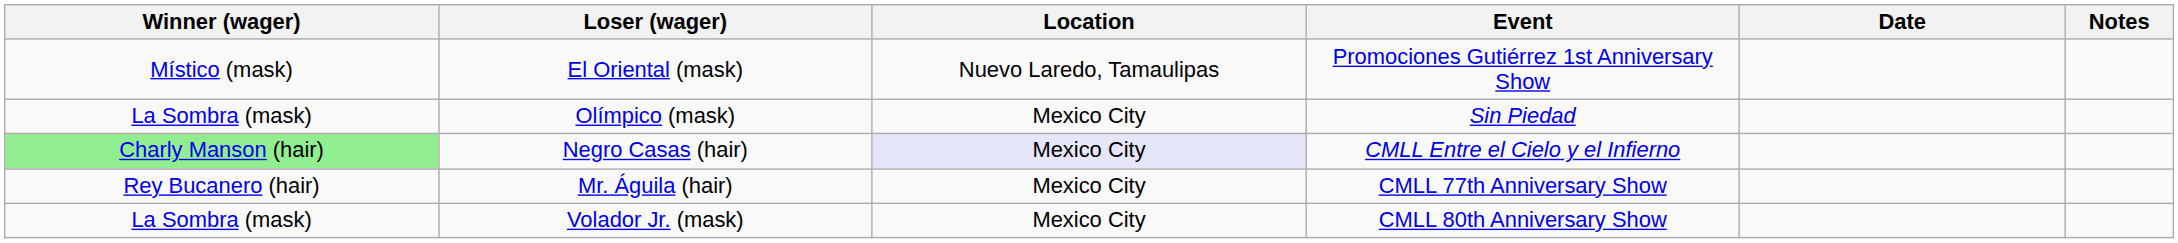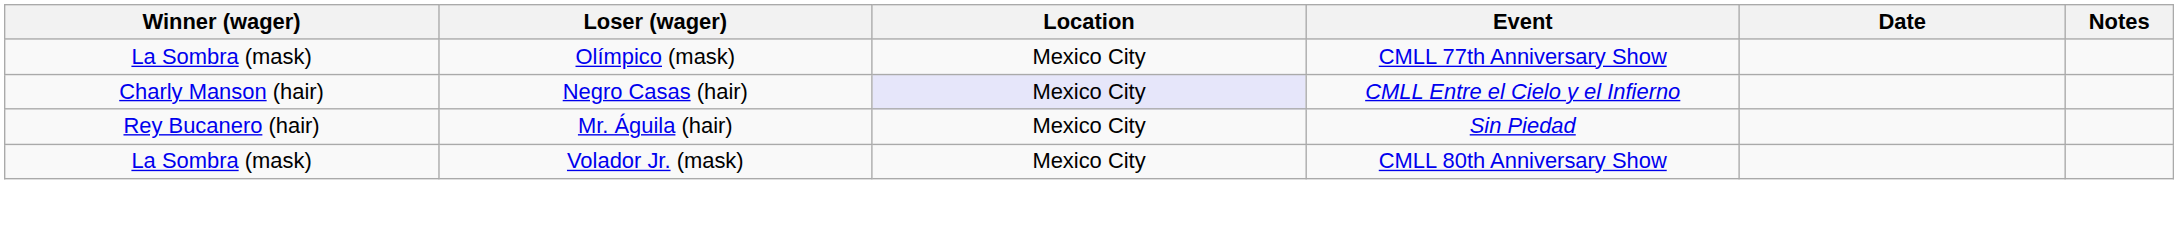 <table class="wikitable sortable" width=100%  style="text-align: center">
 <tr>
 <th width=20% scope="col">Winner (wager)</th>
 <th width=20% scope="col">Loser (wager)</th>
 <th width=20% scope="col">Location</th>
 <th width=20% scope="col">Event</th>
 <th width=15% scope="col">Date</th>
 <th class="unsortable" width=5% scope="col">Notes</th>
 </tr>
 <tr>
-<td><a href='#'>Místico</a> (mask)</td>
-<td><a href='#'>El Oriental</a> (mask)</td>
-<td>Nuevo Laredo, Tamaulipas</td>
-<td><a href='#'>Promociones Gutiérrez 1st Anniversary Show</a></td>
+<td><a href='#'>La Sombra</a> (mask)</td>
+<td><a href='#'>Olímpico</a> (mask)</td>
+<td>Mexico City</td>
+<td><a href='#'>CMLL 77th Anniversary Show</a></td>
 <td></td>
 <td></td>
 </tr>
 <tr>
-<td><a href='#'>La Sombra</a> (mask)</td>
-<td><a href='#'>Olímpico</a> (mask)</td>
-<td>Mexico City</td>
-<td><em><a href='#'>Sin Piedad</a></em></td>
-<td></td>
-<td></td>
-</tr>
-<tr>
-<td style="background: lightgreen;"><a href='#'>Charly Manson</a> (hair)</td>
+<td><a href='#'>Charly Manson</a> (hair)</td>
 <td><a href='#'>Negro Casas</a> (hair)</td>
 <td style="background: lavender;">Mexico City</td>
 <td><em><a href='#'>CMLL Entre el Cielo y el Infierno</a></em></td>
 <td></td>
 <td></td>
 </tr>
 <tr>
 <td><a href='#'>Rey Bucanero</a> (hair)</td>
 <td><a href='#'>Mr. Águila</a> (hair)</td>
 <td>Mexico City</td>
-<td><a href='#'>CMLL 77th Anniversary Show</a></td>
+<td><em><a href='#'>Sin Piedad</a></em></td>
 <td></td>
 <td></td>
 </tr>
 <tr>
 <td><a href='#'>La Sombra</a> (mask)</td>
 <td><a href='#'>Volador Jr.</a> (mask)</td>
 <td>Mexico City</td>
 <td><a href='#'>CMLL 80th Anniversary Show</a></td>
 <td></td>
 <td></td>
 </tr>
 </table>
